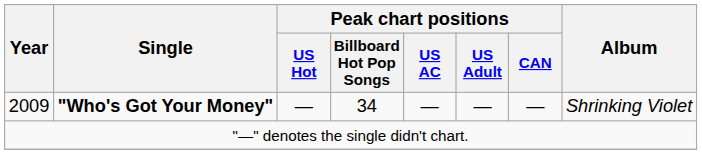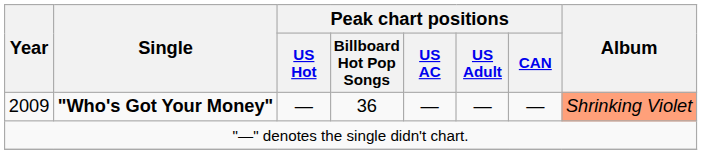 <table class="wikitable">
 <tr>
 <th rowspan="2">Year</th>
 <th rowspan="2">Single</th>
 <th colspan="5">Peak chart positions</th>
 <th rowspan="2">Album</th>
 </tr>
 <tr style="font-size:smaller;">
 <th width="40"><a href='#'>US Hot</a></th>
 <th width="40">Billboard Hot Pop Songs</th>
 <th width="40"><a href='#'>US AC</a></th>
 <th width="40"><a href='#'>US Adult</a></th>
 <th width="40"><a href='#'>CAN</a></th>
 </tr>
 <tr>
 <td>2009</td>
 <td><strong>"Who's Got Your Money"</strong></td>
 <td align="center">—</td>
-<td align="center">34</td>
+<td align="center">36</td>
 <td align="center">—</td>
 <td align="center">—</td>
 <td align="center">—</td>
-<td align="center"><em>Shrinking Violet</em></td>
+<td align="center" style="background: lightsalmon;"><em>Shrinking Violet</em></td>
 </tr>
 <tr>
 <td align="center" colspan="10"><small>"—" denotes the single didn't chart.</small></td>
 </tr>
 <tr>
 </tr>
 </table>
